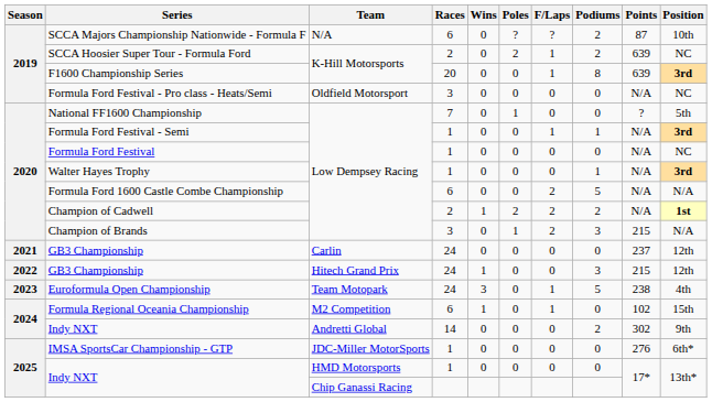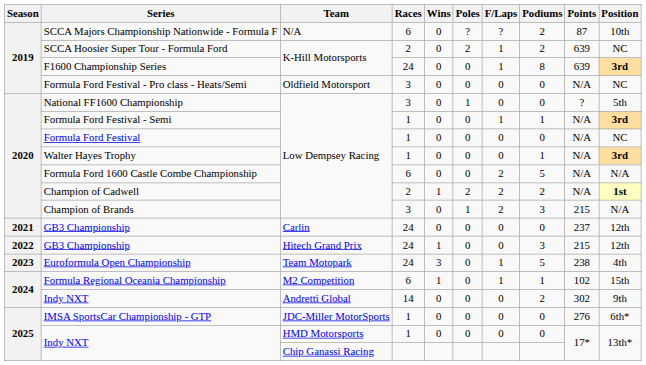 <table class="wikitable" style="font-size: 90%; text-align:center">
 <tr>
 <th>Season</th>
 <th>Series</th>
 <th>Team</th>
 <th>Races</th>
 <th>Wins</th>
 <th>Poles</th>
 <th>F/Laps</th>
 <th>Podiums</th>
 <th>Points</th>
 <th>Position</th>
 </tr>
 <tr>
 <th rowspan="4">2019</th>
 <td align="left">SCCA Majors Championship Nationwide - Formula F</td>
 <td align="left">N/A</td>
 <td>6</td>
 <td>0</td>
 <td>?</td>
 <td>?</td>
 <td>2</td>
 <td>87</td>
 <td>10th</td>
 </tr>
 <tr>
 <td align="left">SCCA Hoosier Super Tour - Formula Ford</td>
 <td rowspan="2" align="left">K-Hill Motorsports</td>
 <td>2</td>
 <td>0</td>
 <td>2</td>
 <td>1</td>
 <td>2</td>
 <td>639</td>
 <td>NC</td>
 </tr>
 <tr>
 <td align="left">F1600 Championship Series</td>
-<td>20</td>
+<td>24</td>
 <td>0</td>
 <td>0</td>
 <td>1</td>
 <td>8</td>
 <td>639</td>
 <td style="background:#FFDF9F;"><strong>3rd</strong></td>
 </tr>
 <tr>
 <td align="left">Formula Ford Festival - Pro class - Heats/Semi</td>
 <td align="left">Oldfield Motorsport</td>
 <td>3</td>
 <td>0</td>
 <td>0</td>
 <td>0</td>
 <td>0</td>
 <td>N/A</td>
 <td>NC</td>
 </tr>
 <tr>
 <th rowspan="7">2020</th>
 <td align="left">National FF1600 Championship</td>
 <td rowspan="7" align="left">Low Dempsey Racing</td>
-<td>7</td>
+<td>3</td>
 <td>0</td>
 <td>1</td>
 <td>0</td>
 <td>0</td>
 <td>?</td>
 <td>5th</td>
 </tr>
 <tr>
 <td align="left">Formula Ford Festival - Semi</td>
 <td>1</td>
 <td>0</td>
 <td>0</td>
 <td>1</td>
 <td>1</td>
 <td>N/A</td>
 <td style="background:#FFDF9F;"><strong>3rd</strong></td>
 </tr>
 <tr>
 <td align="left"><a href='#'>Formula Ford Festival</a></td>
 <td>1</td>
 <td>0</td>
 <td>0</td>
 <td>0</td>
 <td>0</td>
 <td>N/A</td>
 <td>NC</td>
 </tr>
 <tr>
 <td align="left">Walter Hayes Trophy</td>
 <td>1</td>
 <td>0</td>
 <td>0</td>
 <td>0</td>
 <td>1</td>
 <td>N/A</td>
 <td style="background:#FFDF9F;"><strong>3rd</strong></td>
 </tr>
 <tr>
 <td align="left">Formula Ford 1600 Castle Combe Championship</td>
 <td>6</td>
 <td>0</td>
 <td>0</td>
 <td>2</td>
 <td>5</td>
 <td>N/A</td>
 <td>N/A</td>
 </tr>
 <tr>
 <td align="left">Champion of Cadwell</td>
 <td>2</td>
 <td>1</td>
 <td>2</td>
 <td>2</td>
 <td>2</td>
 <td>N/A</td>
 <td style="background:#FFFFBF;"><strong>1st</strong></td>
 </tr>
 <tr>
 <td align="left">Champion of Brands</td>
 <td>3</td>
 <td>0</td>
 <td>1</td>
 <td>2</td>
 <td>3</td>
 <td>215</td>
 <td>N/A</td>
 </tr>
 <tr>
 <th>2021</th>
 <td align="left"><a href='#'>GB3 Championship</a></td>
 <td align="left"><a href='#'>Carlin</a></td>
 <td>24</td>
 <td>0</td>
 <td>0</td>
 <td>0</td>
 <td>0</td>
 <td>237</td>
 <td>12th</td>
 </tr>
 <tr>
 <th>2022</th>
 <td align=left><a href='#'>GB3 Championship</a></td>
 <td align=left><a href='#'>Hitech Grand Prix</a></td>
 <td>24</td>
 <td>1</td>
 <td>0</td>
 <td>0</td>
 <td>3</td>
 <td>215</td>
 <td>12th</td>
 </tr>
 <tr>
 <th>2023</th>
 <td align=left><a href='#'>Euroformula Open Championship</a></td>
 <td align=left><a href='#'>Team Motopark</a></td>
 <td>24</td>
 <td>3</td>
 <td>0</td>
 <td>1</td>
 <td>5</td>
 <td>238</td>
 <td>4th</td>
 </tr>
 <tr>
 <th rowspan="2">2024</th>
 <td align=left><a href='#'>Formula Regional Oceania Championship</a></td>
 <td align=left><a href='#'>M2 Competition</a></td>
 <td>6</td>
 <td>1</td>
 <td>0</td>
 <td>1</td>
-<td>0</td>
+<td>1</td>
 <td>102</td>
 <td>15th</td>
 </tr>
 <tr>
 <td align=left><a href='#'>Indy NXT</a></td>
 <td align=left><a href='#'>Andretti Global</a></td>
 <td>14</td>
 <td>0</td>
 <td>0</td>
 <td>0</td>
 <td>2</td>
 <td>302</td>
 <td>9th</td>
 </tr>
 <tr>
 <th rowspan="3">2025</th>
 <td align="left"><a href='#'>IMSA SportsCar Championship - GTP</a></td>
 <td align="left"><a href='#'>JDC-Miller MotorSports</a></td>
 <td>1</td>
 <td>0</td>
 <td>0</td>
 <td>0</td>
 <td>0</td>
 <td>276</td>
 <td>6th*</td>
 </tr>
 <tr>
 <td rowspan="2" align="left"><a href='#'>Indy NXT</a></td>
 <td align="left"><a href='#'>HMD Motorsports</a></td>
 <td>1</td>
 <td>0</td>
 <td>0</td>
 <td>0</td>
 <td>0</td>
 <td rowspan="2">17*</td>
 <td rowspan="2">13th*</td>
 </tr>
 <tr>
 <td align=left><a href='#'>Chip Ganassi Racing</a></td>
 <td></td>
 <td></td>
 <td></td>
 <td></td>
 <td></td>
 </tr>
 </table>
